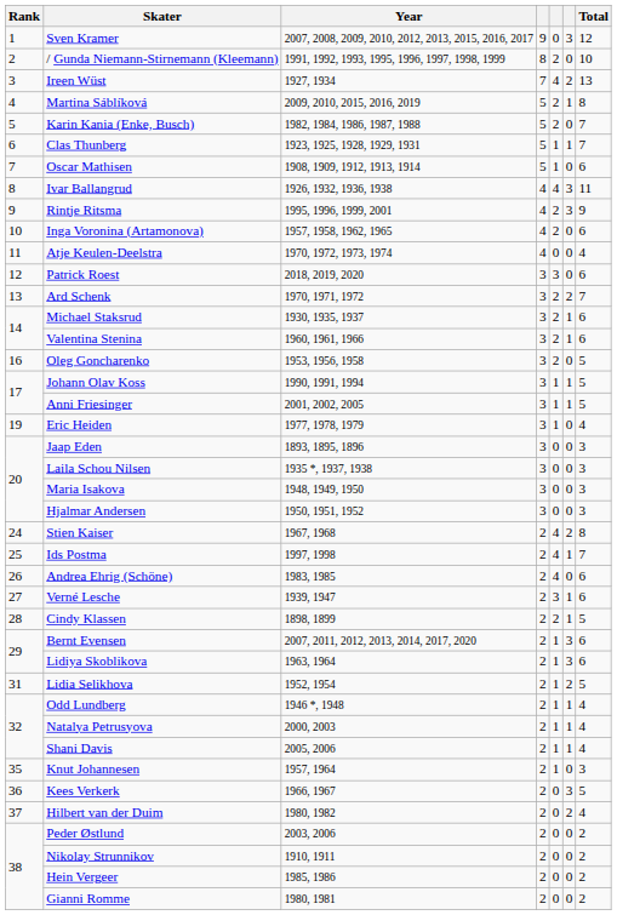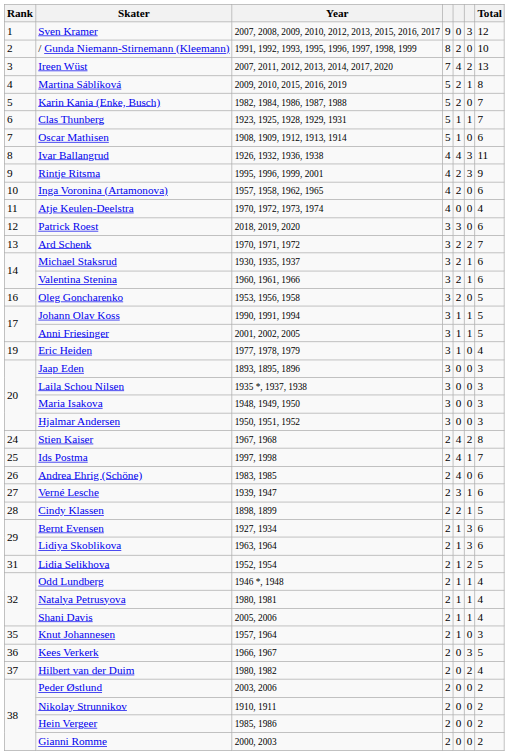 <table class="wikitable" border="1">
 <tr>
 <th>Rank</th>
 <th>Skater</th>
 <th>Year</th>
 <th></th>
 <th></th>
 <th></th>
 <th>Total</th>
 </tr>
 <tr>
 <td>1</td>
 <td> <a href='#'>Sven Kramer</a></td>
 <td><small> 2007, 2008, 2009, 2010, 2012, 2013, 2015, 2016, 2017</small></td>
 <td>9</td>
 <td>0</td>
 <td>3</td>
 <td>12</td>
 </tr>
 <tr>
 <td>2</td>
 <td> /  <a href='#'>Gunda Niemann-Stirnemann (Kleemann)</a></td>
 <td><small>1991, 1992, 1993, 1995, 1996, 1997, 1998, 1999</small></td>
 <td>8</td>
 <td>2</td>
 <td>0</td>
 <td>10</td>
 </tr>
 <tr>
 <td>3</td>
 <td> <a href='#'>Ireen Wüst</a></td>
-<td><small>1927, 1934</small></td>
+<td><small>2007, 2011, 2012, 2013, 2014, 2017, 2020</small></td>
 <td>7</td>
 <td>4</td>
 <td>2</td>
 <td>13</td>
 </tr>
 <tr>
 <td>4</td>
 <td> <a href='#'>Martina Sáblíková</a></td>
 <td><small>2009, 2010, 2015, 2016, 2019</small></td>
 <td>5</td>
 <td>2</td>
 <td>1</td>
 <td>8</td>
 </tr>
 <tr>
 <td>5</td>
 <td> <a href='#'>Karin Kania (Enke, Busch)</a></td>
 <td><small>1982, 1984, 1986, 1987, 1988</small></td>
 <td>5</td>
 <td>2</td>
 <td>0</td>
 <td>7</td>
 </tr>
 <tr>
 <td>6</td>
 <td> <a href='#'>Clas Thunberg</a></td>
 <td><small>1923, 1925, 1928, 1929, 1931</small></td>
 <td>5</td>
 <td>1</td>
 <td>1</td>
 <td>7</td>
 </tr>
 <tr>
 <td>7</td>
 <td> <a href='#'>Oscar Mathisen</a></td>
 <td><small>1908, 1909, 1912, 1913, 1914</small></td>
 <td>5</td>
 <td>1</td>
 <td>0</td>
 <td>6</td>
 </tr>
 <tr>
 <td>8</td>
 <td> <a href='#'>Ivar Ballangrud</a></td>
 <td><small>1926, 1932, 1936, 1938</small></td>
 <td>4</td>
 <td>4</td>
 <td>3</td>
 <td>11</td>
 </tr>
 <tr>
 <td>9</td>
 <td> <a href='#'>Rintje Ritsma</a></td>
 <td><small>1995, 1996, 1999, 2001</small></td>
 <td>4</td>
 <td>2</td>
 <td>3</td>
 <td>9</td>
 </tr>
 <tr>
 <td>10</td>
 <td> <a href='#'>Inga Voronina (Artamonova)</a></td>
 <td><small>1957, 1958, 1962, 1965</small></td>
 <td>4</td>
 <td>2</td>
 <td>0</td>
 <td>6</td>
 </tr>
 <tr>
 <td>11</td>
 <td> <a href='#'>Atje Keulen-Deelstra</a></td>
 <td><small>1970, 1972, 1973, 1974</small></td>
 <td>4</td>
 <td>0</td>
 <td>0</td>
 <td>4</td>
 </tr>
 <tr>
 <td>12</td>
 <td> <a href='#'>Patrick Roest</a></td>
 <td><small>2018, 2019, 2020</small></td>
 <td>3</td>
 <td>3</td>
 <td>0</td>
 <td>6</td>
 </tr>
 <tr>
 <td>13</td>
 <td> <a href='#'>Ard Schenk</a></td>
 <td><small>1970, 1971, 1972</small></td>
 <td>3</td>
 <td>2</td>
 <td>2</td>
 <td>7</td>
 </tr>
 <tr>
 <td rowspan=2>14</td>
 <td> <a href='#'>Michael Staksrud</a></td>
 <td><small>1930, 1935, 1937</small></td>
 <td>3</td>
 <td>2</td>
 <td>1</td>
 <td>6</td>
 </tr>
 <tr>
 <td> <a href='#'>Valentina Stenina</a></td>
 <td><small>1960, 1961, 1966</small></td>
 <td>3</td>
 <td>2</td>
 <td>1</td>
 <td>6</td>
 </tr>
 <tr>
 <td>16</td>
 <td> <a href='#'>Oleg Goncharenko</a></td>
 <td><small>1953, 1956, 1958</small></td>
 <td>3</td>
 <td>2</td>
 <td>0</td>
 <td>5</td>
 </tr>
 <tr>
 <td rowspan=2>17</td>
 <td> <a href='#'>Johann Olav Koss</a></td>
 <td><small>1990, 1991, 1994</small></td>
 <td>3</td>
 <td>1</td>
 <td>1</td>
 <td>5</td>
 </tr>
 <tr>
 <td> <a href='#'>Anni Friesinger</a></td>
 <td><small>2001, 2002, 2005</small></td>
 <td>3</td>
 <td>1</td>
 <td>1</td>
 <td>5</td>
 </tr>
 <tr>
 <td>19</td>
 <td> <a href='#'>Eric Heiden</a></td>
 <td><small>1977, 1978, 1979</small></td>
 <td>3</td>
 <td>1</td>
 <td>0</td>
 <td>4</td>
 </tr>
 <tr>
 <td rowspan=4>20</td>
 <td> <a href='#'>Jaap Eden</a></td>
 <td><small>1893, 1895, 1896</small></td>
 <td>3</td>
 <td>0</td>
 <td>0</td>
 <td>3</td>
 </tr>
 <tr>
 <td> <a href='#'>Laila Schou Nilsen</a></td>
 <td><small>1935 *, 1937, 1938</small></td>
 <td>3</td>
 <td>0</td>
 <td>0</td>
 <td>3</td>
 </tr>
 <tr>
 <td> <a href='#'>Maria Isakova</a></td>
 <td><small>1948, 1949, 1950</small></td>
 <td>3</td>
 <td>0</td>
 <td>0</td>
 <td>3</td>
 </tr>
 <tr>
 <td> <a href='#'>Hjalmar Andersen</a></td>
 <td><small>1950, 1951, 1952</small></td>
 <td>3</td>
 <td>0</td>
 <td>0</td>
 <td>3</td>
 </tr>
 <tr>
 <td>24</td>
 <td> <a href='#'>Stien Kaiser</a></td>
 <td><small>1967, 1968</small></td>
 <td>2</td>
 <td>4</td>
 <td>2</td>
 <td>8</td>
 </tr>
 <tr>
 <td>25</td>
 <td> <a href='#'>Ids Postma</a></td>
 <td><small>1997, 1998</small></td>
 <td>2</td>
 <td>4</td>
 <td>1</td>
 <td>7</td>
 </tr>
 <tr>
 <td>26</td>
 <td> <a href='#'>Andrea Ehrig (Schöne)</a></td>
 <td><small>1983, 1985</small></td>
 <td>2</td>
 <td>4</td>
 <td>0</td>
 <td>6</td>
 </tr>
 <tr>
 <td>27</td>
 <td> <a href='#'>Verné Lesche</a></td>
 <td><small>1939, 1947</small></td>
 <td>2</td>
 <td>3</td>
 <td>1</td>
 <td>6</td>
 </tr>
 <tr>
 <td>28</td>
 <td> <a href='#'>Cindy Klassen</a></td>
 <td><small>1898, 1899</small></td>
 <td>2</td>
 <td>2</td>
 <td>1</td>
 <td>5</td>
 </tr>
 <tr>
 <td rowspan=2>29</td>
 <td> <a href='#'>Bernt Evensen</a></td>
-<td><small>2007, 2011, 2012, 2013, 2014, 2017, 2020</small></td>
+<td><small>1927, 1934</small></td>
 <td>2</td>
 <td>1</td>
 <td>3</td>
 <td>6</td>
 </tr>
 <tr>
 <td> <a href='#'>Lidiya Skoblikova</a></td>
 <td><small>1963, 1964</small></td>
 <td>2</td>
 <td>1</td>
 <td>3</td>
 <td>6</td>
 </tr>
 <tr>
 <td>31</td>
 <td> <a href='#'>Lidia Selikhova</a></td>
 <td><small>1952, 1954</small></td>
 <td>2</td>
 <td>1</td>
 <td>2</td>
 <td>5</td>
 </tr>
 <tr>
 <td rowspan=3>32</td>
 <td> <a href='#'>Odd Lundberg</a></td>
 <td><small>1946 *, 1948</small></td>
 <td>2</td>
 <td>1</td>
 <td>1</td>
 <td>4</td>
 </tr>
 <tr>
 <td> <a href='#'>Natalya Petrusyova</a></td>
-<td><small>2000, 2003</small></td>
+<td><small>1980, 1981</small></td>
 <td>2</td>
 <td>1</td>
 <td>1</td>
 <td>4</td>
 </tr>
 <tr>
 <td> <a href='#'>Shani Davis</a></td>
 <td><small>2005, 2006</small></td>
 <td>2</td>
 <td>1</td>
 <td>1</td>
 <td>4</td>
 </tr>
 <tr>
 <td>35</td>
 <td> <a href='#'>Knut Johannesen</a></td>
 <td><small>1957, 1964</small></td>
 <td>2</td>
 <td>1</td>
 <td>0</td>
 <td>3</td>
 </tr>
 <tr>
 <td>36</td>
 <td> <a href='#'>Kees Verkerk</a></td>
 <td><small>1966, 1967</small></td>
 <td>2</td>
 <td>0</td>
 <td>3</td>
 <td>5</td>
 </tr>
 <tr>
 <td>37</td>
 <td> <a href='#'>Hilbert van der Duim</a></td>
 <td><small>1980, 1982</small></td>
 <td>2</td>
 <td>0</td>
 <td>2</td>
 <td>4</td>
 </tr>
 <tr>
 <td rowspan=4>38</td>
 <td> <a href='#'>Peder Østlund</a></td>
 <td><small>2003, 2006</small></td>
 <td>2</td>
 <td>0</td>
 <td>0</td>
 <td>2</td>
 </tr>
 <tr>
 <td> <a href='#'>Nikolay Strunnikov</a></td>
 <td><small>1910, 1911</small></td>
 <td>2</td>
 <td>0</td>
 <td>0</td>
 <td>2</td>
 </tr>
 <tr>
 <td> <a href='#'>Hein Vergeer</a></td>
 <td><small>1985, 1986</small></td>
 <td>2</td>
 <td>0</td>
 <td>0</td>
 <td>2</td>
 </tr>
 <tr>
 <td> <a href='#'>Gianni Romme</a></td>
-<td><small>1980, 1981</small></td>
+<td><small>2000, 2003</small></td>
 <td>2</td>
 <td>0</td>
 <td>0</td>
 <td>2</td>
 </tr>
 </table>
